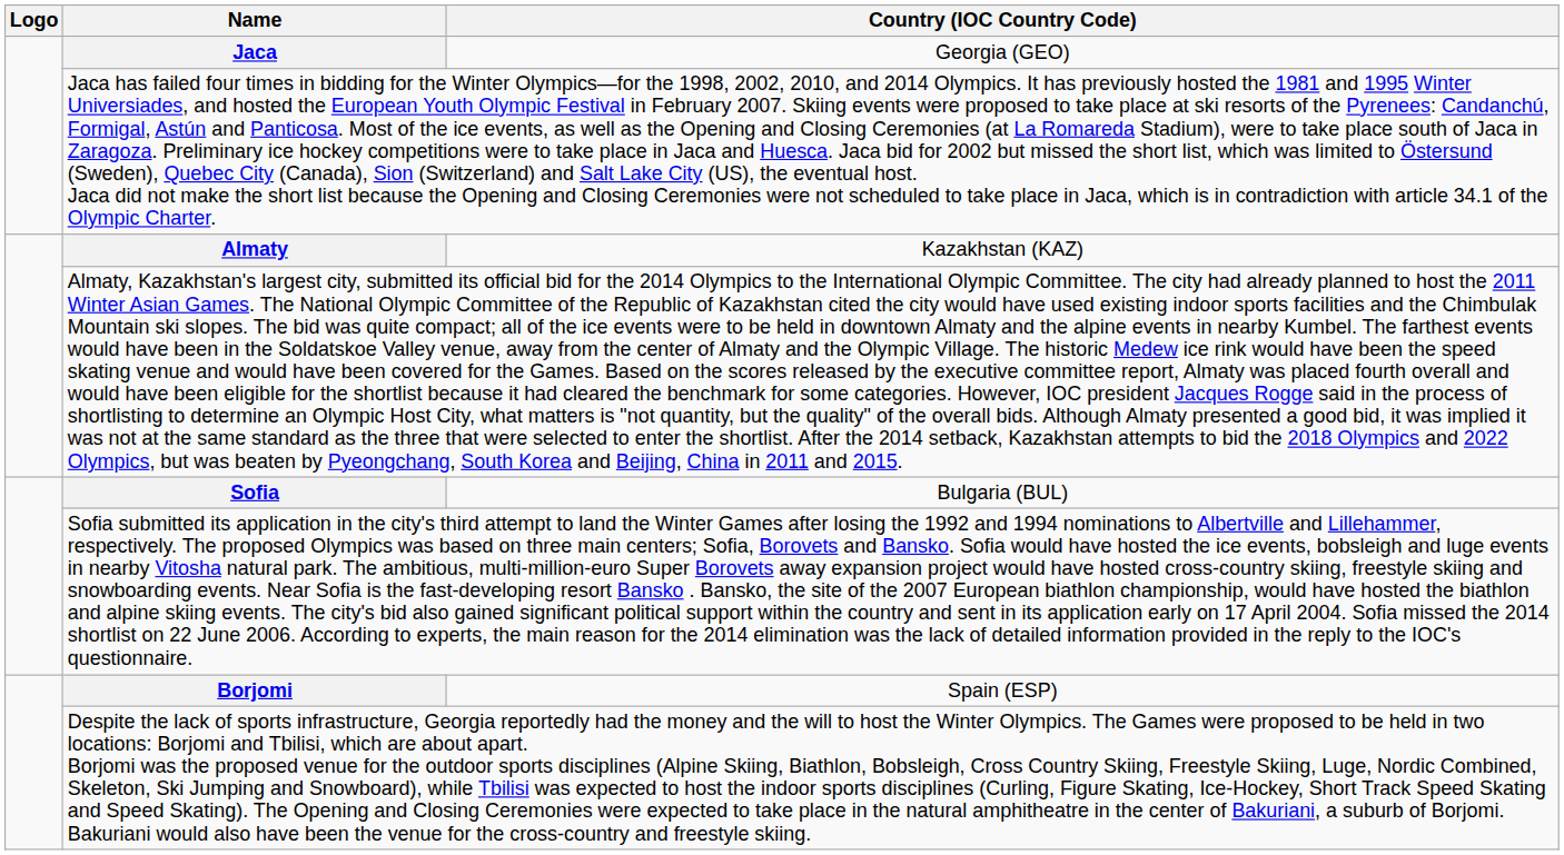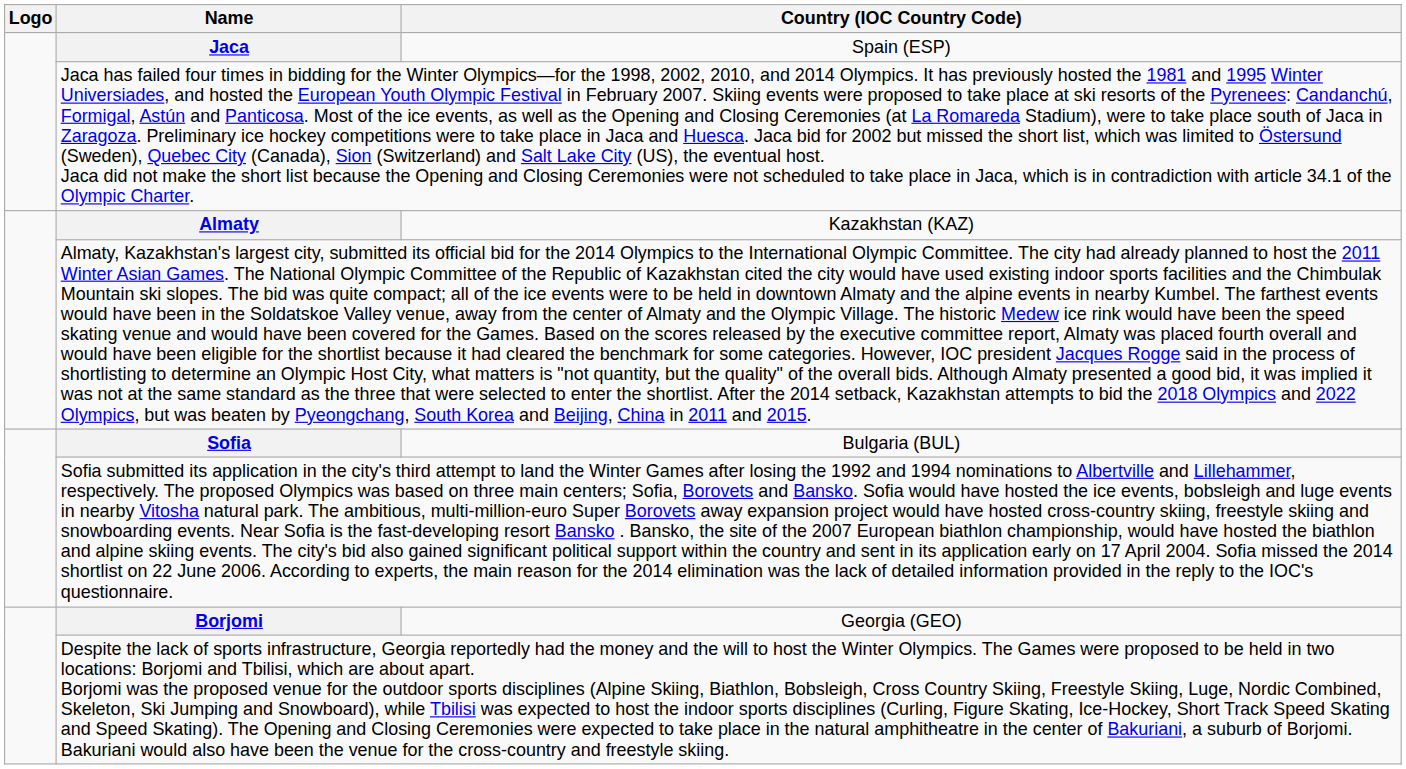 <table class="wikitable">
 <tr>
 <th>Logo</th>
 <th>Name</th>
 <th>Country (IOC Country Code)</th>
 </tr>
 <tr>
 <td rowspan=2 align="center"></td>
 <th><a href='#'>Jaca</a></th>
-<td align="center">Georgia (GEO)</td>
+<td align="center">Spain (ESP)</td>
 </tr>
 <tr>
 <td colspan=3>Jaca has failed four times in bidding for the Winter Olympics—for the 1998, 2002, 2010, and 2014 Olympics. It has previously hosted the <a href='#'>1981</a> and <a href='#'>1995</a> <a href='#'>Winter Universiades</a>, and hosted the <a href='#'>European Youth Olympic Festival</a> in February 2007. Skiing events were proposed to take place at ski resorts of the <a href='#'>Pyrenees</a>: <a href='#'>Candanchú</a>, <a href='#'>Formigal</a>, <a href='#'>Astún</a> and <a href='#'>Panticosa</a>. Most of the ice events, as well as the Opening and Closing Ceremonies (at <a href='#'>La Romareda</a> Stadium), were to take place  south of Jaca in <a href='#'>Zaragoza</a>. Preliminary ice hockey competitions were to take place in Jaca and <a href='#'>Huesca</a>. Jaca bid for 2002 but missed the short list, which was limited to <a href='#'>Östersund</a> (Sweden), <a href='#'>Quebec City</a> (Canada), <a href='#'>Sion</a> (Switzerland) and <a href='#'>Salt Lake City</a> (US), the eventual host.<br>Jaca did not make the short list because the Opening and Closing Ceremonies were not scheduled to take place in Jaca, which is in contradiction with article 34.1 of the <a href='#'>Olympic Charter</a>.</td>
 </tr>
 <tr>
 <td rowspan=2 align="center"></td>
 <th><a href='#'>Almaty</a></th>
 <td align="center">Kazakhstan (KAZ)</td>
 </tr>
 <tr>
 <td colspan=3> Almaty, Kazakhstan's largest city, submitted its official bid for the 2014 Olympics to the International Olympic Committee. The city had already planned to host the <a href='#'>2011 Winter Asian Games</a>. The National Olympic Committee of the Republic of Kazakhstan cited the city would have used existing indoor sports facilities and the Chimbulak Mountain ski slopes. The bid was quite compact; all of the ice events were to be held in downtown Almaty and the alpine events in nearby Kumbel. The farthest events would have been in the Soldatskoe Valley venue,  away from the center of Almaty and the Olympic Village. The historic <a href='#'>Medew</a> ice rink would have been the speed skating venue and would have been covered for the Games. Based on the scores released by the executive committee report, Almaty was placed fourth overall and would have been eligible for the shortlist because it had cleared the benchmark for some categories. However, IOC president <a href='#'>Jacques Rogge</a> said in the process of shortlisting to determine an Olympic Host City, what matters is "not quantity, but the quality" of the overall bids. Although Almaty presented a good bid, it was implied it was not at the same standard as the three that were selected to enter the shortlist. After the 2014 setback, Kazakhstan attempts to bid the <a href='#'>2018 Olympics</a> and <a href='#'>2022 Olympics</a>, but was beaten by <a href='#'>Pyeongchang</a>, <a href='#'>South Korea</a> and <a href='#'>Beijing</a>, <a href='#'>China</a> in <a href='#'>2011</a> and <a href='#'>2015</a>.</td>
 </tr>
 <tr>
 <td rowspan=2 align="center"></td>
 <th><a href='#'>Sofia</a></th>
 <td align="center">Bulgaria (BUL)</td>
 </tr>
 <tr>
 <td colspan=3>Sofia submitted its application in the city's third attempt to land the Winter Games after losing the 1992 and 1994 nominations to <a href='#'>Albertville</a> and <a href='#'>Lillehammer</a>, respectively. The proposed Olympics was based on three main centers; Sofia, <a href='#'>Borovets</a> and <a href='#'>Bansko</a>. Sofia would have hosted the ice events, bobsleigh and luge events in nearby <a href='#'>Vitosha</a> natural park. The ambitious, multi-million-euro Super <a href='#'>Borovets</a>  away expansion project would have hosted cross-country skiing, freestyle skiing and snowboarding events. Near Sofia is the fast-developing resort <a href='#'>Bansko</a> . Bansko, the site of the 2007 European biathlon championship, would have hosted the biathlon and alpine skiing events. The city's bid also gained significant political support within the country and sent in its application early on 17 April 2004. Sofia missed the 2014 shortlist on 22 June 2006. According to experts, the main reason for the 2014 elimination was the lack of detailed information provided in the reply to the IOC's questionnaire.</td>
 </tr>
 <tr>
 <td rowspan=2 align="center"></td>
 <th><a href='#'>Borjomi</a></th>
-<td align="center">Spain (ESP)</td>
+<td align="center">Georgia (GEO)</td>
 </tr>
 <tr>
 <td colspan=3>Despite the lack of sports infrastructure, Georgia reportedly had the money and the will to host the Winter Olympics. The Games were proposed to be held in two locations: Borjomi and Tbilisi, which are about  apart.<br>Borjomi was the proposed venue for the outdoor sports disciplines (Alpine Skiing, Biathlon, Bobsleigh, Cross Country Skiing, Freestyle Skiing, Luge, Nordic Combined, Skeleton, Ski Jumping and Snowboard), while <a href='#'>Tbilisi</a> was expected to host the indoor sports disciplines (Curling, Figure Skating, Ice-Hockey, Short Track Speed Skating and Speed Skating). The Opening and Closing Ceremonies were expected to take place in the natural amphitheatre in the center of <a href='#'>Bakuriani</a>, a suburb of Borjomi. Bakuriani would also have been the venue for the cross-country and freestyle skiing.</td>
 </tr>
 </table>
